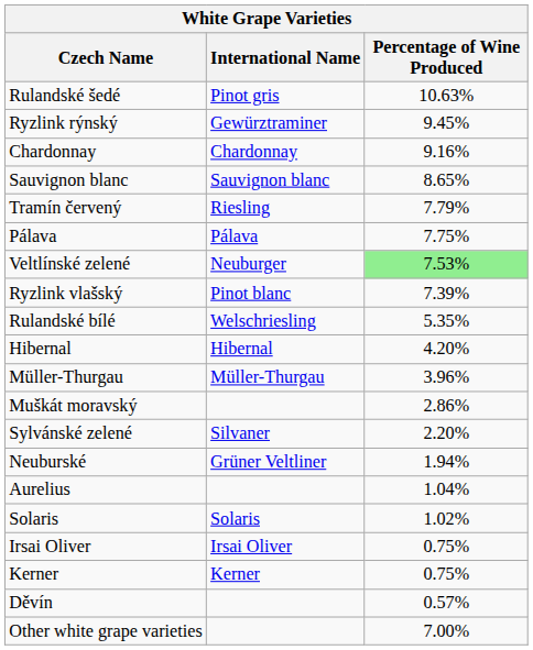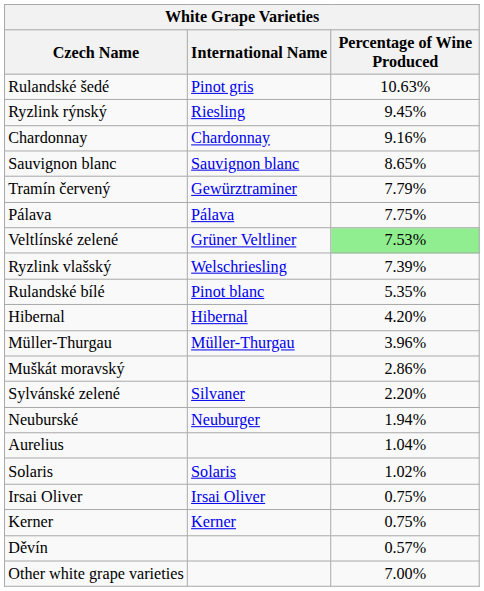 <table class="wikitable">
 <tr>
 <th colspan="8">White Grape Varieties</th>
 </tr>
 <tr bgcolor="lightgrey">
 <th>Czech Name</th>
 <th>International Name</th>
 <th width="140pt">Percentage of Wine Produced</th>
 </tr>
 <tr>
 <td>Rulandské šedé</td>
 <td><a href='#'>Pinot gris</a></td>
 <td align="center">10.63%</td>
 </tr>
 <tr>
 <td>Ryzlink rýnský</td>
-<td><a href='#'>Gewürztraminer</a></td>
+<td><a href='#'>Riesling</a></td>
 <td align="center">9.45%</td>
 </tr>
 <tr>
 <td>Chardonnay</td>
 <td><a href='#'>Chardonnay</a></td>
 <td align="center">9.16%</td>
 </tr>
 <tr>
 <td>Sauvignon blanc</td>
 <td><a href='#'>Sauvignon blanc</a></td>
 <td align="center">8.65%</td>
 </tr>
 <tr>
 <td>Tramín červený</td>
-<td><a href='#'>Riesling</a></td>
+<td><a href='#'>Gewürztraminer</a></td>
 <td align="center">7.79%</td>
 </tr>
 <tr>
 <td>Pálava</td>
 <td><a href='#'>Pálava</a></td>
 <td align="center">7.75%</td>
 </tr>
 <tr>
 <td>Veltlínské zelené</td>
-<td><a href='#'>Neuburger</a></td>
+<td><a href='#'>Grüner Veltliner</a></td>
 <td align="center" style="background: lightgreen;">7.53%</td>
 </tr>
 <tr>
 <td>Ryzlink vlašský</td>
-<td><a href='#'>Pinot blanc</a></td>
+<td><a href='#'>Welschriesling</a></td>
 <td align="center">7.39%</td>
 </tr>
 <tr>
 <td>Rulandské bílé</td>
-<td><a href='#'>Welschriesling</a></td>
+<td><a href='#'>Pinot blanc</a></td>
 <td align="center">5.35%</td>
 </tr>
 <tr>
 <td>Hibernal</td>
 <td><a href='#'>Hibernal</a></td>
 <td align="center">4.20%</td>
 </tr>
 <tr>
 <td>Müller-Thurgau</td>
 <td><a href='#'>Müller-Thurgau</a></td>
 <td align="center">3.96%</td>
 </tr>
 <tr>
 <td>Muškát moravský</td>
 <td></td>
 <td align="center">2.86%</td>
 </tr>
 <tr>
 <td>Sylvánské zelené</td>
 <td><a href='#'>Silvaner</a></td>
 <td align="center">2.20%</td>
 </tr>
 <tr>
 <td>Neuburské</td>
-<td><a href='#'>Grüner Veltliner</a></td>
+<td><a href='#'>Neuburger</a></td>
 <td align="center">1.94%</td>
 </tr>
 <tr>
 <td>Aurelius</td>
 <td></td>
 <td align="center">1.04%</td>
 </tr>
 <tr>
 <td>Solaris</td>
 <td><a href='#'>Solaris</a></td>
 <td align="center">1.02%</td>
 </tr>
 <tr>
 <td>Irsai Oliver</td>
 <td><a href='#'>Irsai Oliver</a></td>
 <td align="center">0.75%</td>
 </tr>
 <tr>
 <td>Kerner</td>
 <td><a href='#'>Kerner</a></td>
 <td align="center">0.75%</td>
 </tr>
 <tr>
 <td>Děvín</td>
 <td></td>
 <td align="center">0.57%</td>
 </tr>
 <tr>
 <td>Other white grape varieties</td>
 <td></td>
 <td align="center">7.00%</td>
 </tr>
 </table>
